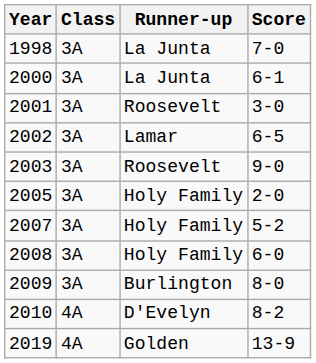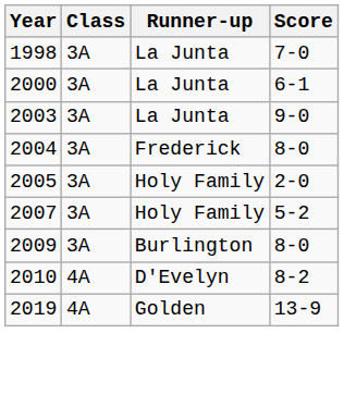 <table class="wikitable">
 <tr>
 <th>Year</th>
 <th>Class</th>
 <th>Runner-up</th>
 <th>Score</th>
 </tr>
 <tr>
 <td>1998</td>
 <td>3A</td>
 <td>La Junta</td>
 <td>7-0</td>
 </tr>
 <tr>
 <td>2000</td>
 <td>3A</td>
 <td>La Junta</td>
 <td>6-1</td>
 </tr>
 <tr>
-<td>2001</td>
+<td>2003</td>
 <td>3A</td>
-<td>Roosevelt</td>
-<td>3-0</td>
+<td>La Junta</td>
+<td>9-0</td>
 </tr>
 <tr>
-<td>2002</td>
+<td>2004</td>
 <td>3A</td>
-<td>Lamar</td>
-<td>6-5</td>
-</tr>
-<tr>
-<td>2003</td>
-<td>3A</td>
-<td>Roosevelt</td>
-<td>9-0</td>
+<td>Frederick</td>
+<td>8-0</td>
 </tr>
 <tr>
 <td>2005</td>
 <td>3A</td>
 <td>Holy Family</td>
 <td>2-0</td>
 </tr>
 <tr>
 <td>2007</td>
 <td>3A</td>
 <td>Holy Family</td>
 <td>5-2</td>
-</tr>
-<tr>
-<td>2008</td>
-<td>3A</td>
-<td>Holy Family</td>
-<td>6-0</td>
 </tr>
 <tr>
 <td>2009</td>
 <td>3A</td>
 <td>Burlington</td>
 <td>8-0</td>
 </tr>
 <tr>
 <td>2010</td>
 <td>4A</td>
 <td>D'Evelyn</td>
 <td>8-2</td>
 </tr>
 <tr>
 <td>2019</td>
 <td>4A</td>
 <td>Golden</td>
 <td>13-9</td>
 </tr>
 </table>
